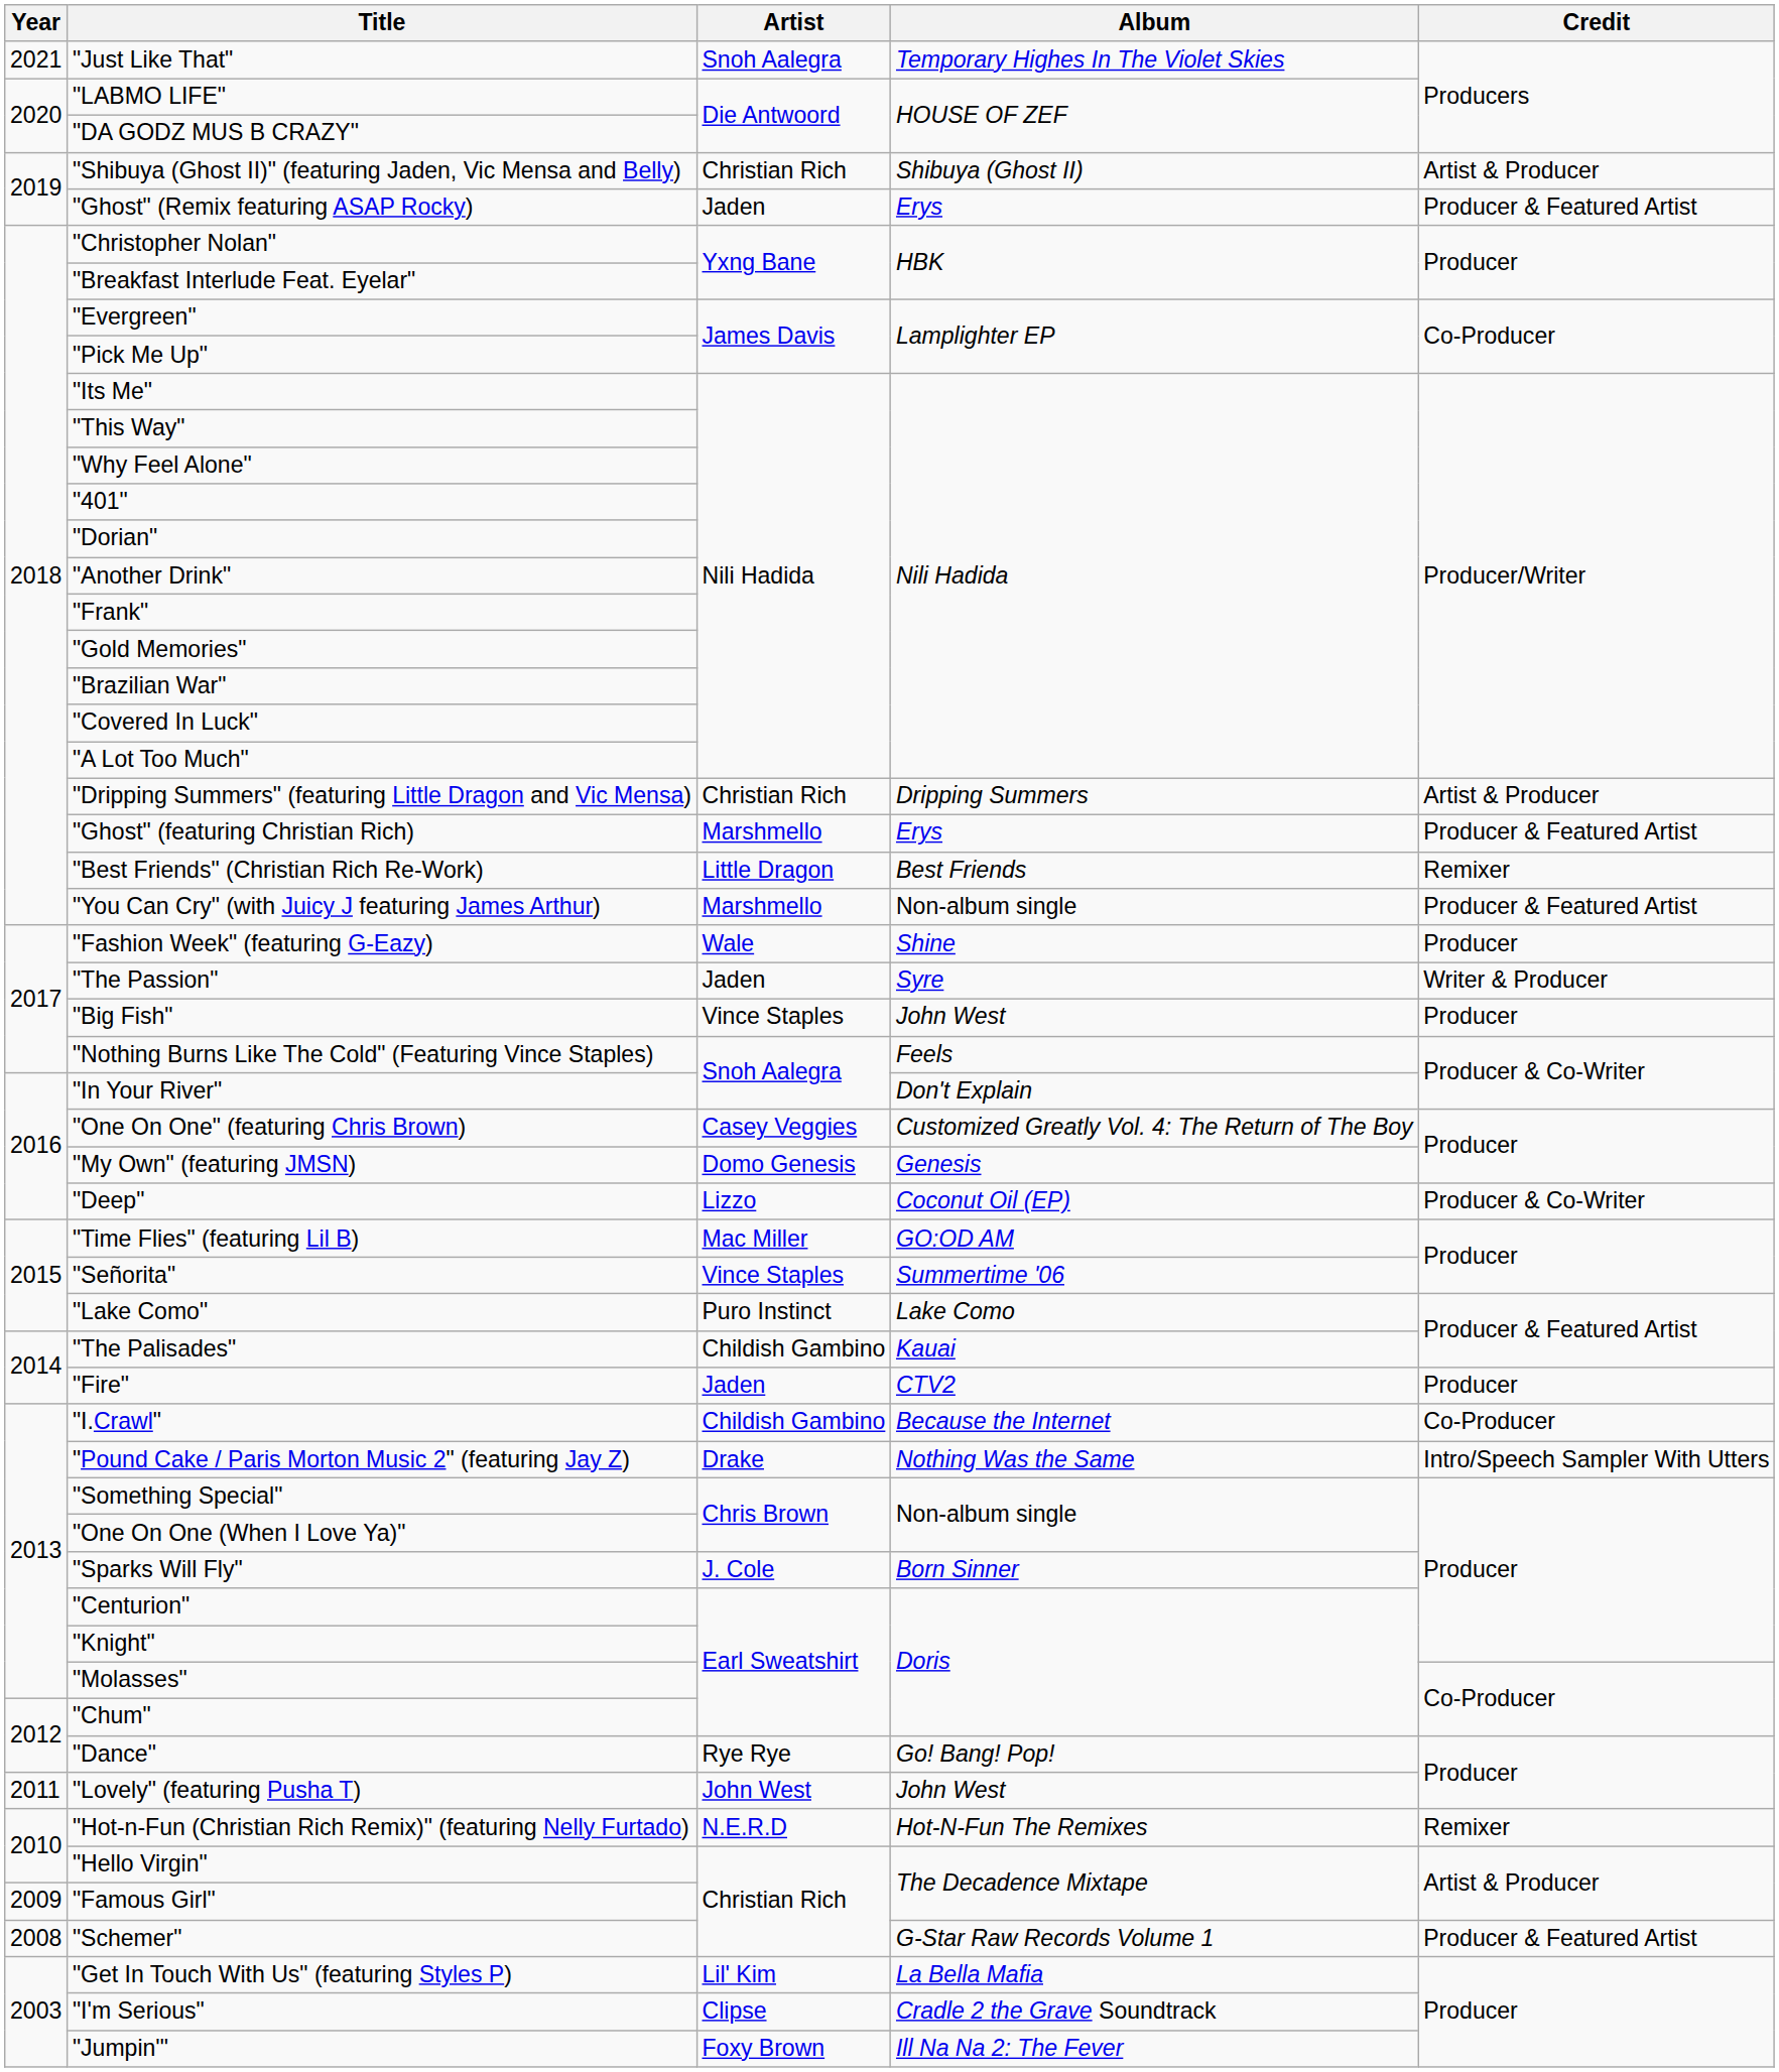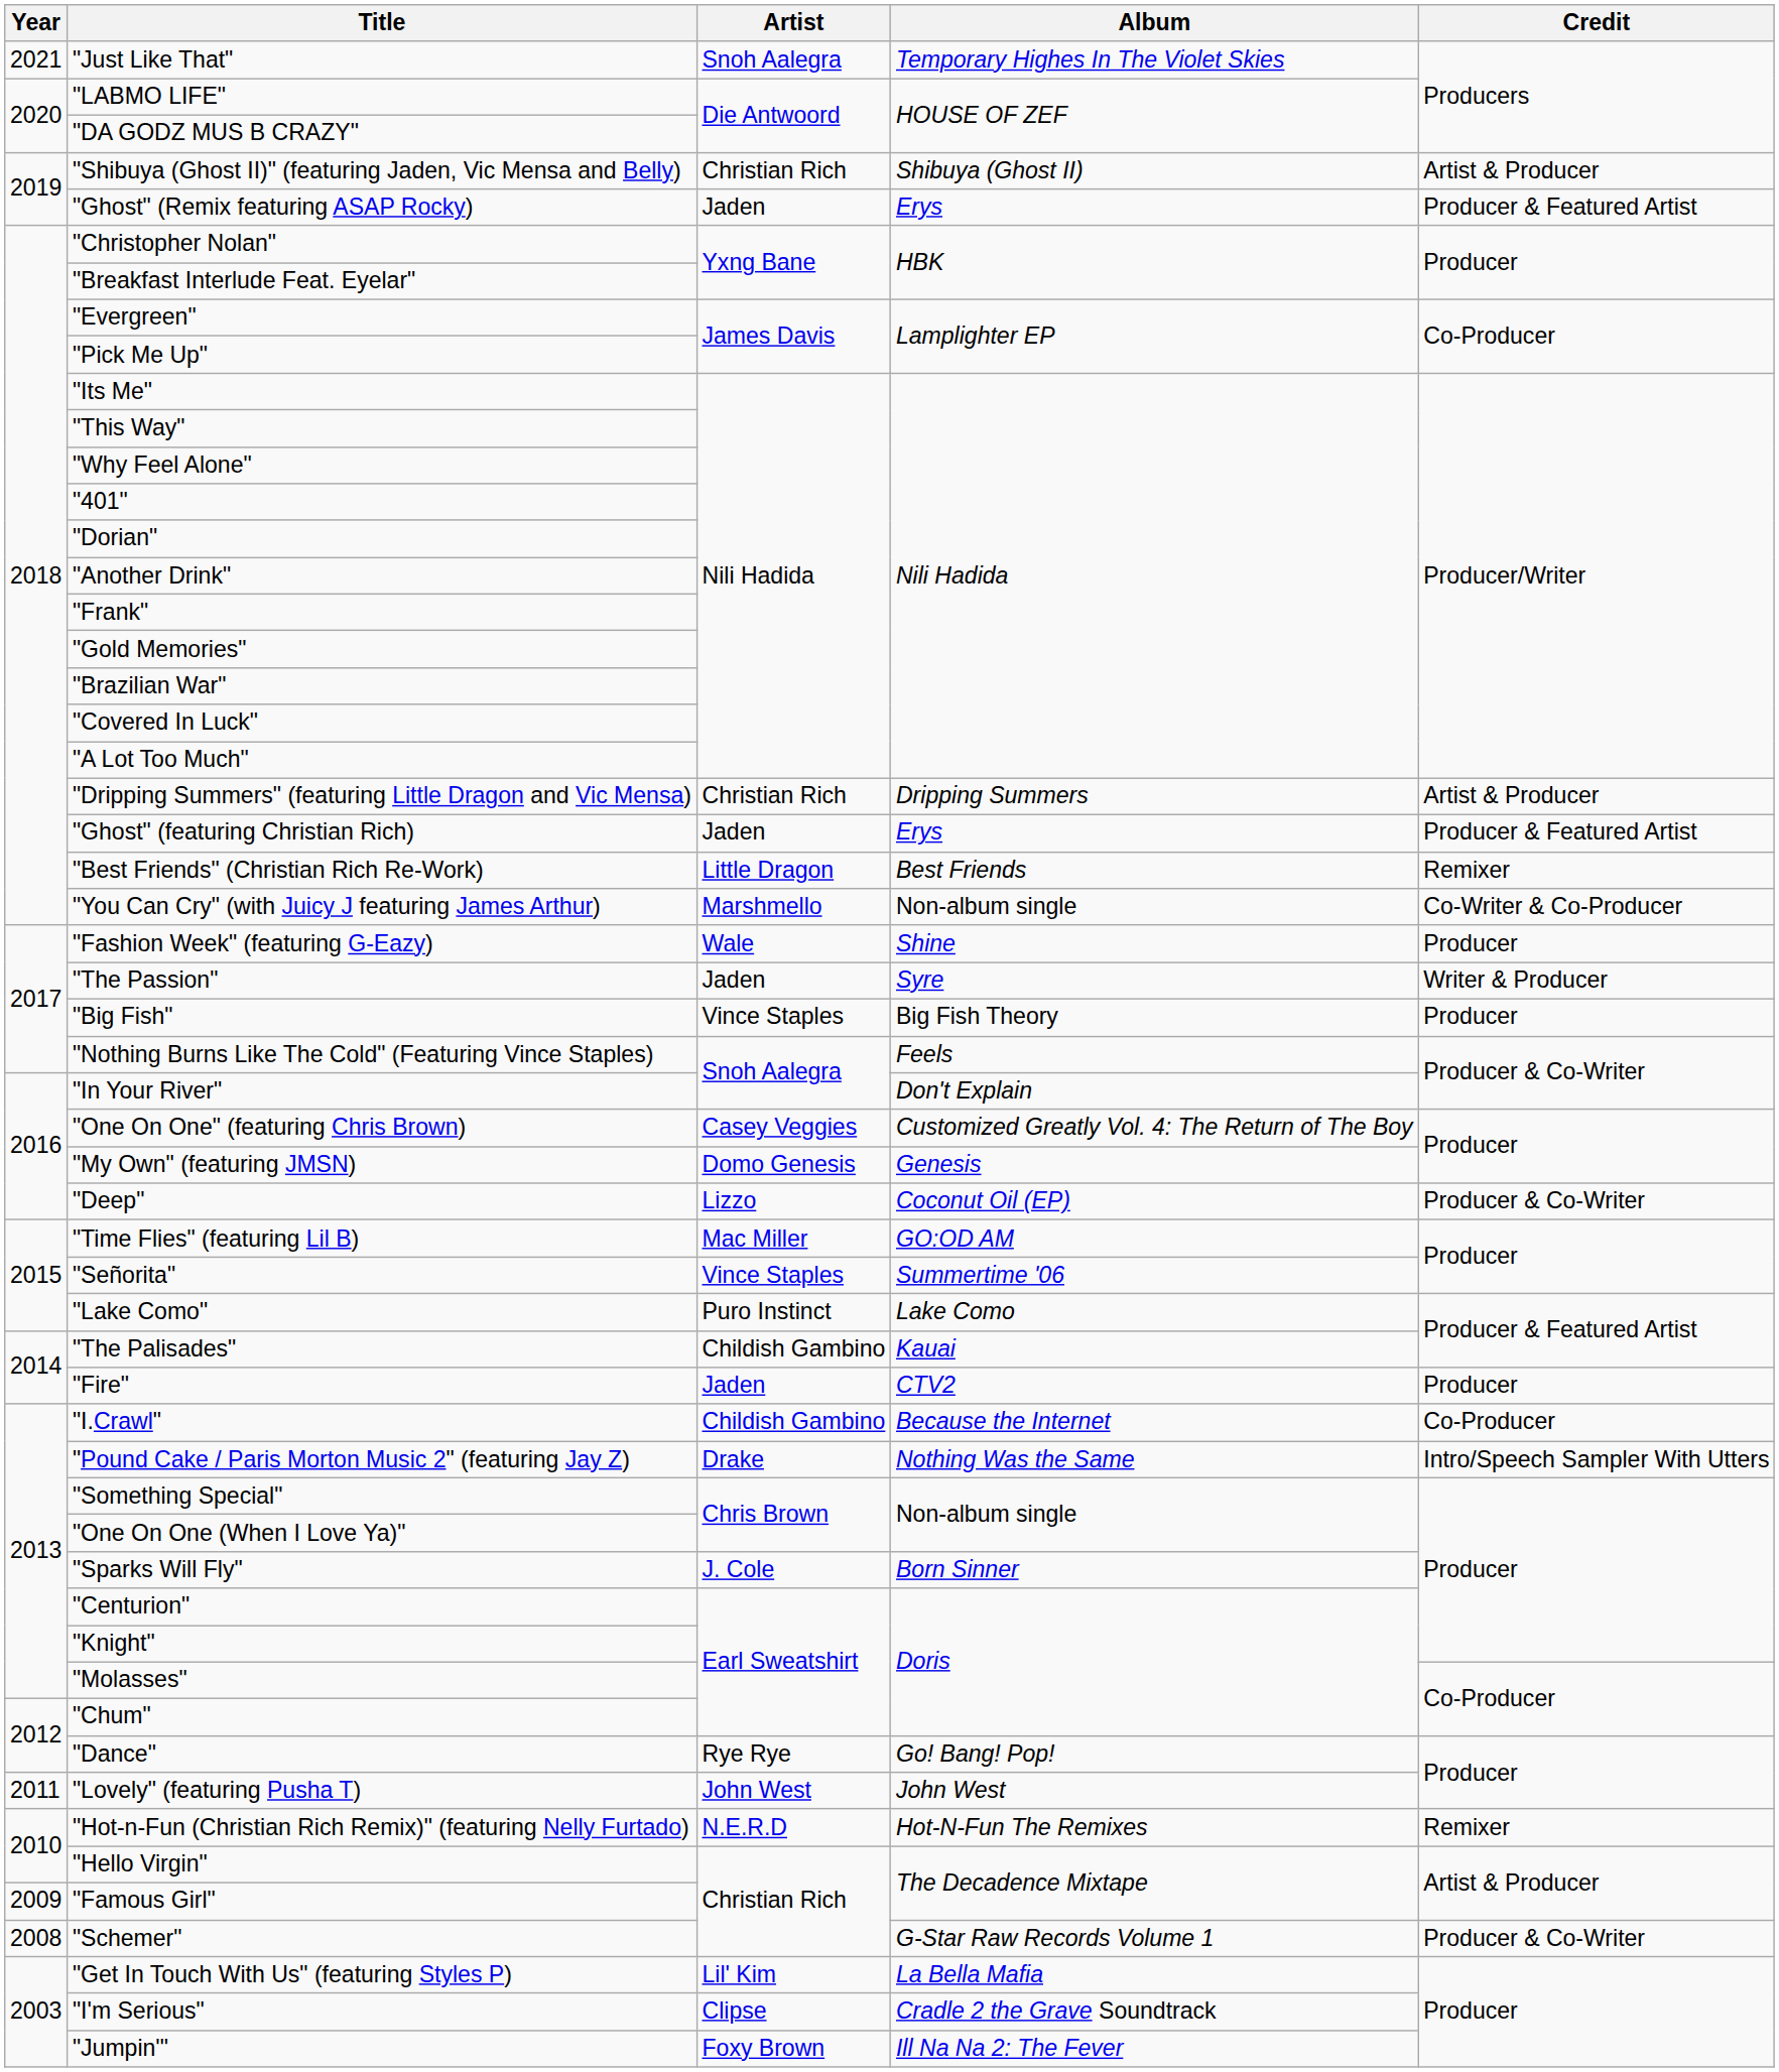 <table class="wikitable">
 <tr>
 <th>Year</th>
 <th>Title</th>
 <th>Artist</th>
 <th>Album</th>
 <th>Credit</th>
 </tr>
 <tr>
 <td>2021</td>
 <td>"Just Like That"</td>
 <td><a href='#'>Snoh Aalegra</a></td>
 <td><em><a href='#'>Temporary Highes In The Violet Skies</a></em></td>
 <td rowspan="3">Producers</td>
 </tr>
 <tr>
 <td rowspan="2">2020</td>
 <td>"LABMO LIFE"</td>
 <td rowspan="2"><a href='#'>Die Antwoord</a></td>
 <td rowspan="2"><em>HOUSE OF ZEF</em></td>
 </tr>
 <tr>
 <td>"DA GODZ MUS B CRAZY"</td>
 </tr>
 <tr>
 <td rowspan="2">2019</td>
 <td>"Shibuya (Ghost II)" (featuring Jaden, Vic Mensa and <a href='#'>Belly</a>)</td>
 <td>Christian Rich</td>
 <td><em>Shibuya (Ghost II)</em></td>
 <td>Artist & Producer</td>
 </tr>
 <tr>
 <td>"Ghost" (Remix featuring <a href='#'>ASAP Rocky</a>)</td>
 <td>Jaden</td>
 <td><em><a href='#'>Erys</a></em></td>
 <td>Producer & Featured Artist</td>
 </tr>
 <tr>
 <td rowspan="19">2018</td>
 <td>"Christopher Nolan"</td>
 <td rowspan="2"><a href='#'>Yxng Bane</a></td>
 <td rowspan="2"><em>HBK</em></td>
 <td rowspan="2">Producer</td>
 </tr>
 <tr>
 <td>"Breakfast Interlude Feat. Eyelar"</td>
 </tr>
 <tr>
 <td>"Evergreen"</td>
 <td rowspan="2"><a href='#'>James Davis</a></td>
 <td rowspan="2"><em>Lamplighter EP</em></td>
 <td rowspan="2">Co-Producer</td>
 </tr>
 <tr>
 <td>"Pick Me Up"</td>
 </tr>
 <tr>
 <td>"Its Me"</td>
 <td rowspan="11">Nili Hadida</td>
 <td rowspan="11"><em>Nili Hadida</em></td>
 <td rowspan="11">Producer/Writer</td>
 </tr>
 <tr>
 <td>"This Way"</td>
 </tr>
 <tr>
 <td>"Why Feel Alone"</td>
 </tr>
 <tr>
 <td>"401"</td>
 </tr>
 <tr>
 <td>"Dorian"</td>
 </tr>
 <tr>
 <td>"Another Drink"</td>
 </tr>
 <tr>
 <td>"Frank"</td>
 </tr>
 <tr>
 <td>"Gold Memories"</td>
 </tr>
 <tr>
 <td>"Brazilian War"</td>
 </tr>
 <tr>
 <td>"Covered In Luck"</td>
 </tr>
 <tr>
 <td>"A Lot Too Much"</td>
 </tr>
 <tr>
 <td>"Dripping Summers" (featuring <a href='#'>Little Dragon</a> and <a href='#'>Vic Mensa</a>)</td>
 <td>Christian Rich</td>
 <td><em>Dripping Summers</em></td>
 <td>Artist & Producer</td>
 </tr>
 <tr>
 <td>"Ghost" (featuring Christian Rich)</td>
-<td><a href='#'>Marshmello</a></td>
+<td>Jaden</td>
 <td><em><a href='#'>Erys</a></em></td>
 <td>Producer & Featured Artist</td>
 </tr>
 <tr>
 <td>"Best Friends" (Christian Rich Re-Work)</td>
 <td><a href='#'>Little Dragon</a></td>
 <td><em>Best Friends</em></td>
 <td>Remixer</td>
 </tr>
 <tr>
 <td>"You Can Cry" (with <a href='#'>Juicy J</a> featuring <a href='#'>James Arthur</a>)</td>
 <td><a href='#'>Marshmello</a></td>
 <td>Non-album single</td>
-<td>Producer & Featured Artist</td>
+<td>Co-Writer & Co-Producer</td>
 </tr>
 <tr>
 <td rowspan="4">2017</td>
 <td>"Fashion Week" (featuring <a href='#'>G-Eazy</a>)</td>
 <td><a href='#'>Wale</a></td>
 <td><em><a href='#'>Shine</a></em></td>
 <td>Producer</td>
 </tr>
 <tr>
 <td>"The Passion"</td>
 <td>Jaden</td>
 <td><em><a href='#'>Syre</a></em></td>
 <td>Writer & Producer</td>
 </tr>
 <tr>
 <td>"Big Fish"</td>
 <td>Vince Staples</td>
-<td><em>John West</em></td>
+<td>Big Fish Theory</td>
 <td>Producer</td>
 </tr>
 <tr>
 <td>"Nothing Burns Like The Cold" (Featuring Vince Staples)</td>
 <td rowspan="2"><a href='#'>Snoh Aalegra</a></td>
 <td><em>Feels</em></td>
 <td rowspan="2">Producer & Co-Writer</td>
 </tr>
 <tr>
 <td rowspan="4">2016</td>
 <td>"In Your River"</td>
 <td><em>Don't Explain</em></td>
 </tr>
 <tr>
 <td>"One On One" (featuring <a href='#'>Chris Brown</a>)</td>
 <td><a href='#'>Casey Veggies</a></td>
 <td><em>Customized Greatly Vol. 4: The Return of The Boy</em></td>
 <td rowspan="2">Producer</td>
 </tr>
 <tr>
 <td>"My Own" (featuring <a href='#'>JMSN</a>)</td>
 <td><a href='#'>Domo Genesis</a></td>
 <td><em><a href='#'>Genesis</a></em></td>
 </tr>
 <tr>
 <td>"Deep"</td>
 <td><a href='#'>Lizzo</a></td>
 <td><em><a href='#'>Coconut Oil (EP)</a></em></td>
 <td>Producer & Co-Writer</td>
 </tr>
 <tr>
 <td rowspan="3">2015</td>
 <td>"Time Flies" (featuring <a href='#'>Lil B</a>)</td>
 <td><a href='#'>Mac Miller</a></td>
 <td><em><a href='#'>GO:OD AM</a></em></td>
 <td rowspan="2">Producer</td>
 </tr>
 <tr>
 <td>"Señorita"</td>
 <td><a href='#'>Vince Staples</a></td>
 <td><em><a href='#'>Summertime '06</a></em></td>
 </tr>
 <tr>
 <td>"Lake Como"</td>
 <td>Puro Instinct</td>
 <td><em>Lake Como</em></td>
 <td rowspan="2">Producer & Featured Artist</td>
 </tr>
 <tr>
 <td rowspan="2">2014</td>
 <td>"The Palisades"</td>
 <td>Childish Gambino</td>
 <td><em><a href='#'>Kauai</a></em></td>
 </tr>
 <tr>
 <td>"Fire"</td>
 <td><a href='#'>Jaden</a></td>
 <td><em><a href='#'>CTV2</a></em></td>
 <td>Producer</td>
 </tr>
 <tr>
 <td rowspan="8">2013</td>
 <td>"I.<a href='#'>Crawl</a>"</td>
 <td><a href='#'>Childish Gambino</a></td>
 <td><em><a href='#'>Because the Internet</a></em></td>
 <td>Co-Producer</td>
 </tr>
 <tr>
 <td>"<a href='#'>Pound Cake / Paris Morton Music 2</a>" (featuring <a href='#'>Jay Z</a>)</td>
 <td><a href='#'>Drake</a></td>
 <td><em><a href='#'>Nothing Was the Same</a></em></td>
 <td>Intro/Speech Sampler With Utters</td>
 </tr>
 <tr>
 <td>"Something Special"</td>
 <td rowspan="2"><a href='#'>Chris Brown</a></td>
 <td rowspan="2">Non-album single</td>
 <td rowspan="5">Producer</td>
 </tr>
 <tr>
 <td>"One On One (When I Love Ya)"</td>
 </tr>
 <tr>
 <td>"Sparks Will Fly"</td>
 <td><a href='#'>J. Cole</a></td>
 <td><em><a href='#'>Born Sinner</a></em></td>
 </tr>
 <tr>
 <td>"Centurion"</td>
 <td rowspan="4"><a href='#'>Earl Sweatshirt</a></td>
 <td rowspan="4"><em><a href='#'>Doris</a></em></td>
 </tr>
 <tr>
 <td>"Knight"</td>
 </tr>
 <tr>
 <td>"Molasses"</td>
 <td rowspan="2">Co-Producer</td>
 </tr>
 <tr>
 <td rowspan="2">2012</td>
 <td>"Chum"</td>
 </tr>
 <tr>
 <td>"Dance"</td>
 <td>Rye Rye</td>
 <td><em>Go! Bang! Pop!</em></td>
 <td rowspan="2">Producer</td>
 </tr>
 <tr>
 <td>2011</td>
 <td>"Lovely" (featuring <a href='#'>Pusha T</a>)</td>
 <td><a href='#'>John West</a></td>
 <td><em>John West</em></td>
 </tr>
 <tr>
 <td rowspan="2">2010</td>
 <td>"Hot-n-Fun (Christian Rich Remix)" (featuring <a href='#'>Nelly Furtado</a>)</td>
 <td><a href='#'>N.E.R.D</a></td>
 <td><em>Hot-N-Fun The Remixes</em></td>
 <td>Remixer</td>
 </tr>
 <tr>
 <td>"Hello Virgin"</td>
 <td rowspan="3">Christian Rich</td>
 <td rowspan="2"><em>The Decadence Mixtape</em></td>
 <td rowspan="2">Artist & Producer</td>
 </tr>
 <tr>
 <td>2009</td>
 <td>"Famous Girl"</td>
 </tr>
 <tr>
 <td>2008</td>
 <td>"Schemer"</td>
 <td><em>G-Star Raw Records Volume 1</em></td>
-<td>Producer & Featured Artist</td>
+<td>Producer & Co-Writer</td>
 </tr>
 <tr>
 <td rowspan="3">2003</td>
 <td>"Get In Touch With Us" (featuring <a href='#'>Styles P</a>)</td>
 <td><a href='#'>Lil' Kim</a></td>
 <td><em><a href='#'>La Bella Mafia</a></em></td>
 <td rowspan="3">Producer</td>
 </tr>
 <tr>
 <td>"I'm Serious"</td>
 <td><a href='#'>Clipse</a></td>
 <td><em><a href='#'>Cradle 2 the Grave</a></em> Soundtrack</td>
 </tr>
 <tr>
 <td>"Jumpin'"</td>
 <td><a href='#'>Foxy Brown</a></td>
 <td><em><a href='#'>Ill Na Na 2: The Fever</a></em></td>
 </tr>
 </table>
